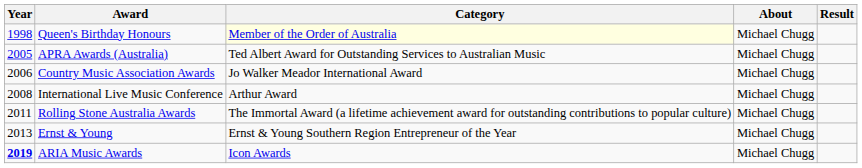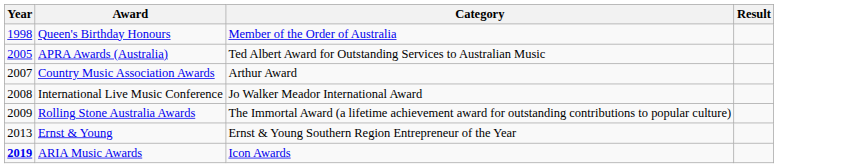 <table class="wikitable">
 <tr>
 <th>Year</th>
 <th>Award</th>
 <th>Category</th>
-<th>About</th>
 <th>Result</th>
 </tr>
 <tr>
 <td><a href='#'>1998</a></td>
 <td><a href='#'>Queen's Birthday Honours</a></td>
-<td style="background: lightyellow;"><a href='#'>Member of the Order of Australia</a></td>
-<td>Michael Chugg</td>
+<td><a href='#'>Member of the Order of Australia</a></td>
 <td></td>
 </tr>
 <tr>
 <td><a href='#'>2005</a></td>
 <td><a href='#'>APRA Awards (Australia)</a></td>
 <td>Ted Albert Award for Outstanding Services to Australian Music</td>
-<td>Michael Chugg</td>
 <td></td>
 </tr>
 <tr>
-<td>2006</td>
+<td>2007</td>
 <td><a href='#'>Country Music Association Awards</a></td>
-<td>Jo Walker Meador International Award</td>
-<td>Michael Chugg</td>
+<td>Arthur Award</td>
 <td></td>
 </tr>
 <tr>
 <td>2008</td>
 <td>International Live Music Conference</td>
-<td>Arthur Award</td>
-<td>Michael Chugg</td>
+<td>Jo Walker Meador International Award</td>
 <td></td>
 </tr>
 <tr>
-<td>2011</td>
+<td>2009</td>
 <td><a href='#'>Rolling Stone Australia Awards</a></td>
 <td>The Immortal Award (a lifetime achievement award for outstanding contributions to popular culture)</td>
-<td>Michael Chugg</td>
 <td></td>
 </tr>
 <tr>
 <td>2013</td>
 <td><a href='#'>Ernst & Young</a></td>
 <td>Ernst & Young Southern Region Entrepreneur of the Year</td>
-<td>Michael Chugg</td>
 <td></td>
 </tr>
 <tr>
 <td><strong><a href='#'>2019</a></strong></td>
 <td><a href='#'>ARIA Music Awards</a></td>
 <td><a href='#'>Icon Awards</a></td>
-<td>Michael Chugg</td>
 <td></td>
 </tr>
 </table>
